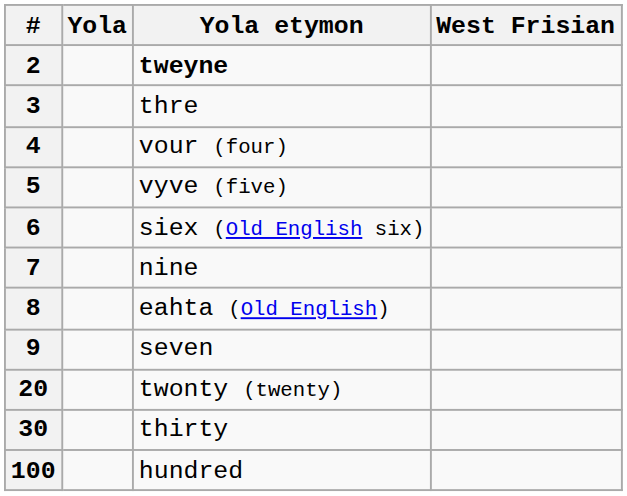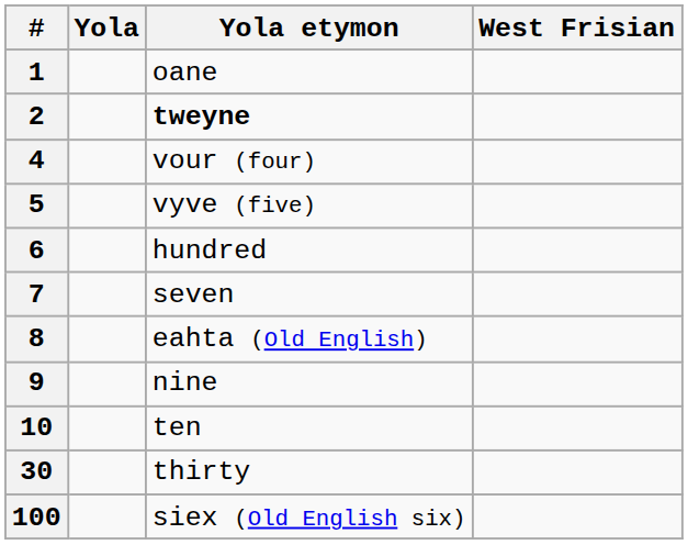 <table class="wikitable sortable mw-collapsible">
 <tr>
 <th>#</th>
 <th>Yola</th>
 <th>Yola etymon</th>
 <th>West Frisian</th>
 </tr>
 <tr>
+<th>1</th>
+<td></td>
+<td>oane</td>
+<td></td>
+</tr>
+<tr>
 <th>2</th>
 <td></td>
 <td><strong>tweyne</strong></td>
-<td></td>
-</tr>
-<tr>
-<th>3</th>
-<td></td>
-<td>thre</td>
 <td></td>
 </tr>
 <tr>
 <th>4</th>
 <td></td>
 <td>vour <small>(four)</small></td>
 <td></td>
 </tr>
 <tr>
 <th>5</th>
 <td></td>
 <td>vyve <small>(five)</small></td>
 <td></td>
 </tr>
 <tr>
 <th>6</th>
 <td></td>
-<td>siex <small>(<a href='#'>Old English</a> six)</small></td>
+<td>hundred</td>
 <td></td>
 </tr>
 <tr>
 <th>7</th>
 <td></td>
-<td>nine</td>
+<td>seven</td>
 <td></td>
 </tr>
 <tr>
 <th>8</th>
 <td></td>
 <td>eahta <small>(<a href='#'>Old English</a>)</small></td>
 <td></td>
 </tr>
 <tr>
 <th>9</th>
 <td></td>
-<td>seven</td>
+<td>nine</td>
 <td></td>
 </tr>
 <tr>
-<th>20</th>
+<th>10</th>
 <td></td>
-<td>twonty <small>(twenty)</small></td>
+<td>ten</td>
 <td></td>
 </tr>
 <tr>
 <th>30</th>
 <td></td>
 <td>thirty</td>
 <td></td>
 </tr>
 <tr>
 <th>100</th>
 <td></td>
-<td>hundred</td>
+<td>siex <small>(<a href='#'>Old English</a> six)</small></td>
 <td></td>
 </tr>
 </table>
